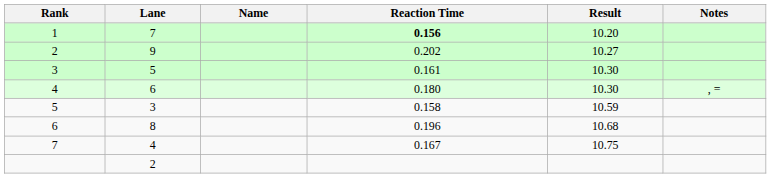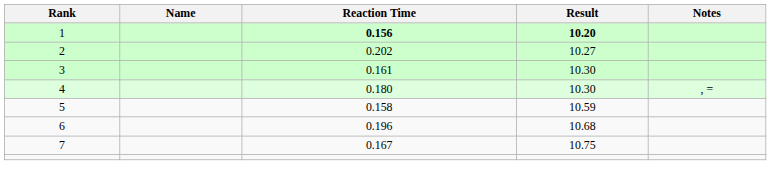 <table class="wikitable" style="text-align:center;width: 65%">
 <tr>
 <th>Rank</th>
-<th>Lane</th>
 <th>Name</th>
 <th>Reaction Time</th>
 <th>Result</th>
 <th>Notes</th>
 </tr>
 <tr bgcolor=ccffcc>
 <td>1</td>
-<td>7</td>
 <td align="left"></td>
 <td><strong>0.156</strong></td>
-<td>10.20</td>
+<td><strong>10.20</strong></td>
 <td></td>
 </tr>
 <tr bgcolor=ccffcc>
 <td>2</td>
-<td>9</td>
 <td align="left"></td>
 <td>0.202</td>
 <td>10.27</td>
 <td></td>
 </tr>
 <tr bgcolor=ccffcc>
 <td>3</td>
-<td>5</td>
 <td align="left"></td>
 <td>0.161</td>
 <td>10.30</td>
 <td></td>
 </tr>
 <tr bgcolor=ddffdd>
 <td>4</td>
-<td>6</td>
 <td align="left"></td>
 <td>0.180</td>
 <td>10.30</td>
 <td>, =</td>
 </tr>
 <tr>
 <td>5</td>
-<td>3</td>
 <td align="left"></td>
 <td>0.158</td>
 <td>10.59</td>
 <td></td>
 </tr>
 <tr>
 <td>6</td>
-<td>8</td>
 <td align="left"></td>
 <td>0.196</td>
 <td>10.68</td>
 <td></td>
 </tr>
 <tr>
 <td>7</td>
-<td>4</td>
 <td align="left"></td>
 <td>0.167</td>
 <td>10.75</td>
 <td></td>
 </tr>
 <tr>
 <td></td>
-<td>2</td>
 <td align="left"></td>
 <td></td>
 <td></td>
 <td></td>
 </tr>
 </table>
